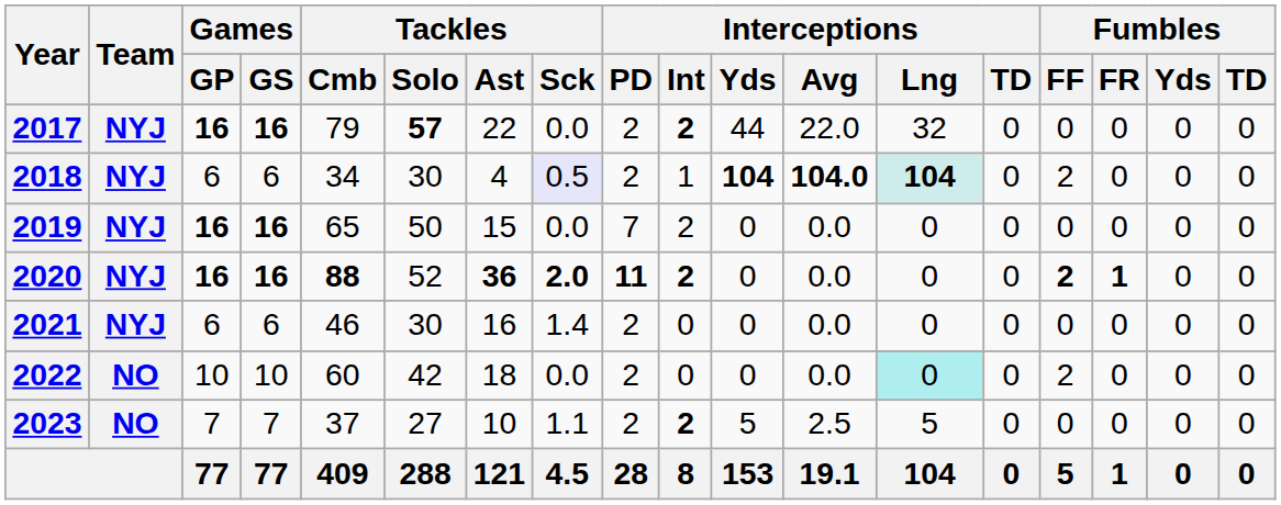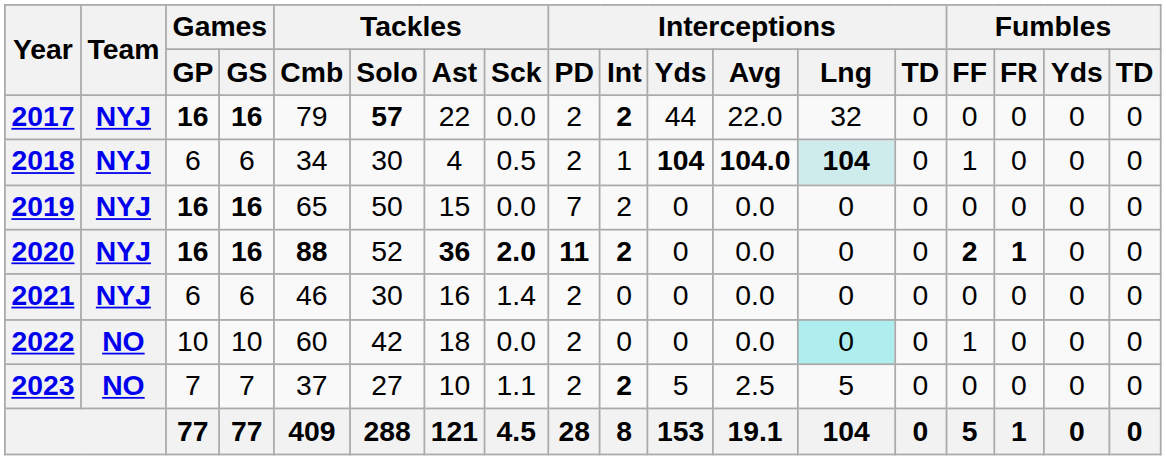 <table class="wikitable" style="text-align:center;">
 <tr>
 <th rowspan="2">Year</th>
 <th rowspan="2">Team</th>
 <th colspan="2">Games</th>
 <th colspan="4">Tackles</th>
 <th colspan="6">Interceptions</th>
 <th colspan="4">Fumbles</th>
 </tr>
 <tr>
 <th>GP</th>
 <th>GS</th>
 <th>Cmb</th>
 <th>Solo</th>
 <th>Ast</th>
 <th>Sck</th>
 <th>PD</th>
 <th>Int</th>
 <th>Yds</th>
 <th>Avg</th>
 <th>Lng</th>
 <th>TD</th>
 <th>FF</th>
 <th>FR</th>
 <th>Yds</th>
 <th>TD</th>
 </tr>
 <tr>
 <th><a href='#'>2017</a></th>
 <th><a href='#'>NYJ</a></th>
 <td><strong>16</strong></td>
 <td><strong>16</strong></td>
 <td>79</td>
 <td><strong>57</strong></td>
 <td>22</td>
 <td>0.0</td>
 <td>2</td>
 <td><strong>2</strong></td>
 <td>44</td>
 <td>22.0</td>
 <td>32</td>
 <td>0</td>
 <td>0</td>
 <td>0</td>
 <td>0</td>
 <td>0</td>
 </tr>
 <tr>
 <th><a href='#'>2018</a></th>
 <th><a href='#'>NYJ</a></th>
 <td>6</td>
 <td>6</td>
 <td>34</td>
 <td>30</td>
 <td>4</td>
-<td style="background: lavender;">0.5</td>
+<td>0.5</td>
 <td>2</td>
 <td>1</td>
 <td><strong>104</strong></td>
 <td><strong>104.0</strong></td>
 <td style="background:#cfecec; width:3em;"><strong>104</strong></td>
 <td>0</td>
-<td>2</td>
+<td>1</td>
 <td>0</td>
 <td>0</td>
 <td>0</td>
 </tr>
 <tr>
 <th><a href='#'>2019</a></th>
 <th><a href='#'>NYJ</a></th>
 <td><strong>16</strong></td>
 <td><strong>16</strong></td>
 <td>65</td>
 <td>50</td>
 <td>15</td>
 <td>0.0</td>
 <td>7</td>
 <td>2</td>
 <td>0</td>
 <td>0.0</td>
 <td>0</td>
 <td>0</td>
 <td>0</td>
 <td>0</td>
 <td>0</td>
 <td>0</td>
 </tr>
 <tr>
 <th><a href='#'>2020</a></th>
 <th><a href='#'>NYJ</a></th>
 <td><strong>16</strong></td>
 <td><strong>16</strong></td>
 <td><strong>88</strong></td>
 <td>52</td>
 <td><strong>36</strong></td>
 <td><strong>2.0</strong></td>
 <td><strong>11</strong></td>
 <td><strong>2</strong></td>
 <td>0</td>
 <td>0.0</td>
 <td>0</td>
 <td>0</td>
 <td><strong>2</strong></td>
 <td><strong>1</strong></td>
 <td>0</td>
 <td>0</td>
 </tr>
 <tr>
 <th><a href='#'>2021</a></th>
 <th><a href='#'>NYJ</a></th>
 <td>6</td>
 <td>6</td>
 <td>46</td>
 <td>30</td>
 <td>16</td>
 <td>1.4</td>
 <td>2</td>
 <td>0</td>
 <td>0</td>
 <td>0.0</td>
 <td>0</td>
 <td>0</td>
 <td>0</td>
 <td>0</td>
 <td>0</td>
 <td>0</td>
 </tr>
 <tr>
 <th><a href='#'>2022</a></th>
 <th><a href='#'>NO</a></th>
 <td>10</td>
 <td>10</td>
 <td>60</td>
 <td>42</td>
 <td>18</td>
 <td>0.0</td>
 <td>2</td>
 <td>0</td>
 <td>0</td>
 <td>0.0</td>
 <td style="background: paleturquoise;">0</td>
 <td>0</td>
-<td>2</td>
+<td>1</td>
 <td>0</td>
 <td>0</td>
 <td>0</td>
 </tr>
 <tr>
 <th><a href='#'>2023</a></th>
 <th><a href='#'>NO</a></th>
 <td>7</td>
 <td>7</td>
 <td>37</td>
 <td>27</td>
 <td>10</td>
 <td>1.1</td>
 <td>2</td>
 <td><strong>2</strong></td>
 <td>5</td>
 <td>2.5</td>
 <td>5</td>
 <td>0</td>
 <td>0</td>
 <td>0</td>
 <td>0</td>
 <td>0</td>
 </tr>
 <tr>
 <th colspan="2"></th>
 <th>77</th>
 <th>77</th>
 <th>409</th>
 <th>288</th>
 <th>121</th>
 <th>4.5</th>
 <th>28</th>
 <th>8</th>
 <th>153</th>
 <th>19.1</th>
 <th>104</th>
 <th>0</th>
 <th>5</th>
 <th>1</th>
 <th>0</th>
 <th>0</th>
 </tr>
 </table>
